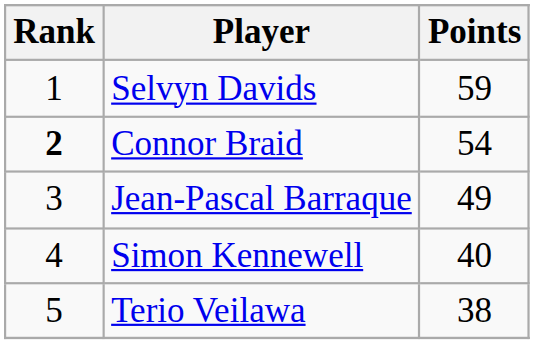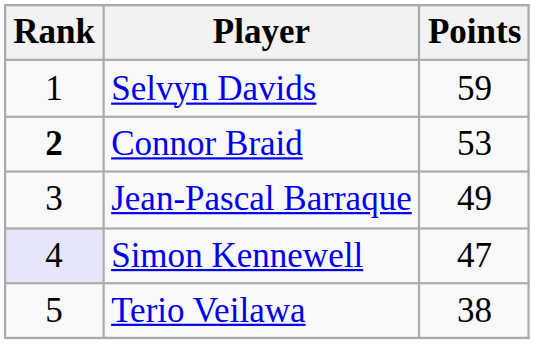 <table class="wikitable sortable">
 <tr>
 </tr>
 <tr>
 <th>Rank</th>
 <th>Player</th>
 <th>Points</th>
 </tr>
 <tr>
 <td align=center>1</td>
 <td> <a href='#'>Selvyn Davids</a></td>
 <td align=center>59</td>
 </tr>
 <tr>
 <td align=center><strong>2</strong></td>
 <td> <a href='#'>Connor Braid</a></td>
-<td align=center>54</td>
+<td align=center>53</td>
 </tr>
 <tr>
 <td align=center>3</td>
 <td> <a href='#'>Jean-Pascal Barraque</a></td>
 <td align=center>49</td>
 </tr>
 <tr>
-<td align=center>4</td>
+<td align=center style="background: lavender;">4</td>
 <td> <a href='#'>Simon Kennewell</a></td>
-<td align=center>40</td>
+<td align=center>47</td>
 </tr>
 <tr>
 <td align=center>5</td>
 <td> <a href='#'>Terio Veilawa</a></td>
 <td align=center>38</td>
 </tr>
 <tr>
 </tr>
 </table>
